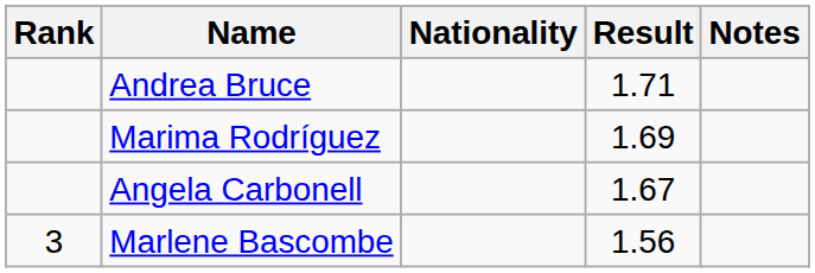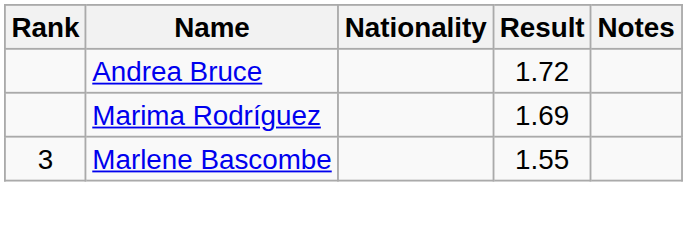 <table class="wikitable sortable" style="text-align:center;font-size:95%">
 <tr>
 <th>Rank</th>
 <th>Name</th>
 <th>Nationality</th>
 <th>Result</th>
 <th>Notes</th>
 </tr>
 <tr>
 <td></td>
 <td align=left><a href='#'>Andrea Bruce</a></td>
 <td align=left></td>
-<td>1.71</td>
+<td>1.72</td>
 <td></td>
 </tr>
 <tr>
 <td></td>
 <td align=left><a href='#'>Marima Rodríguez</a></td>
 <td align=left></td>
 <td>1.69</td>
 <td></td>
 </tr>
 <tr>
-<td></td>
-<td align=left><a href='#'>Angela Carbonell</a></td>
-<td align=left></td>
-<td>1.67</td>
-<td></td>
-</tr>
-<tr>
 <td>3</td>
 <td align=left><a href='#'>Marlene Bascombe</a></td>
 <td align=left></td>
-<td>1.56</td>
+<td>1.55</td>
 <td></td>
 </tr>
 </table>
